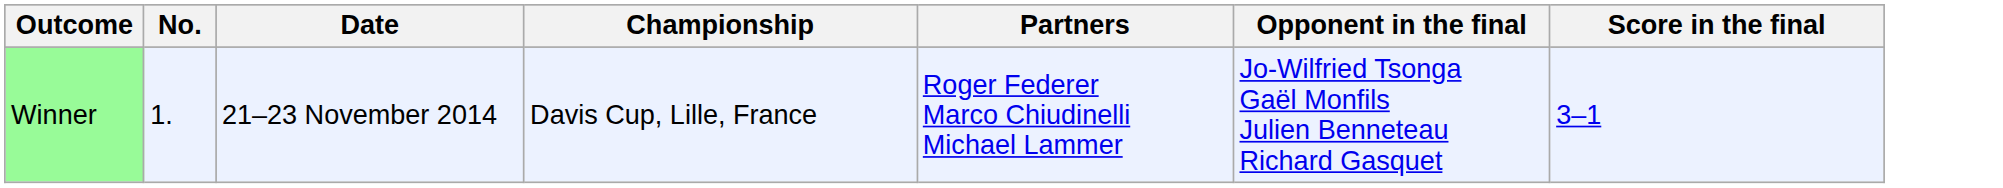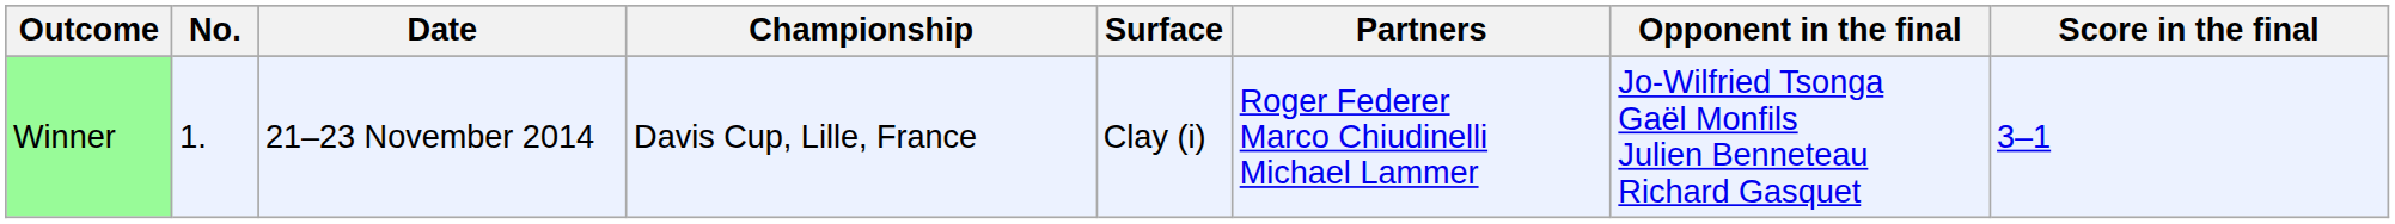 <table class="sortable wikitable">
 <tr>
 <th width=75>Outcome</th>
 <th width=35>No.</th>
 <th width=175>Date</th>
 <th width=225>Championship</th>
+<th width=60>Surface</th>
 <th width=180>Partners</th>
 <th width=180>Opponent in the final</th>
 <th width=190>Score in the final</th>
 </tr>
 <tr style="background:#ecf2ff;">
 <td bgcolor=98FB98>Winner</td>
 <td>1.</td>
 <td>21–23 November 2014</td>
 <td>Davis Cup, Lille, France</td>
+<td>Clay (i)</td>
 <td> <a href='#'>Roger Federer</a> <br> <a href='#'>Marco Chiudinelli</a> <br> <a href='#'>Michael Lammer</a></td>
 <td> <a href='#'>Jo-Wilfried Tsonga</a> <br>  <a href='#'>Gaël Monfils</a> <br>  <a href='#'>Julien Benneteau</a> <br>  <a href='#'>Richard Gasquet</a></td>
 <td><a href='#'>3–1</a></td>
 </tr>
 </table>
